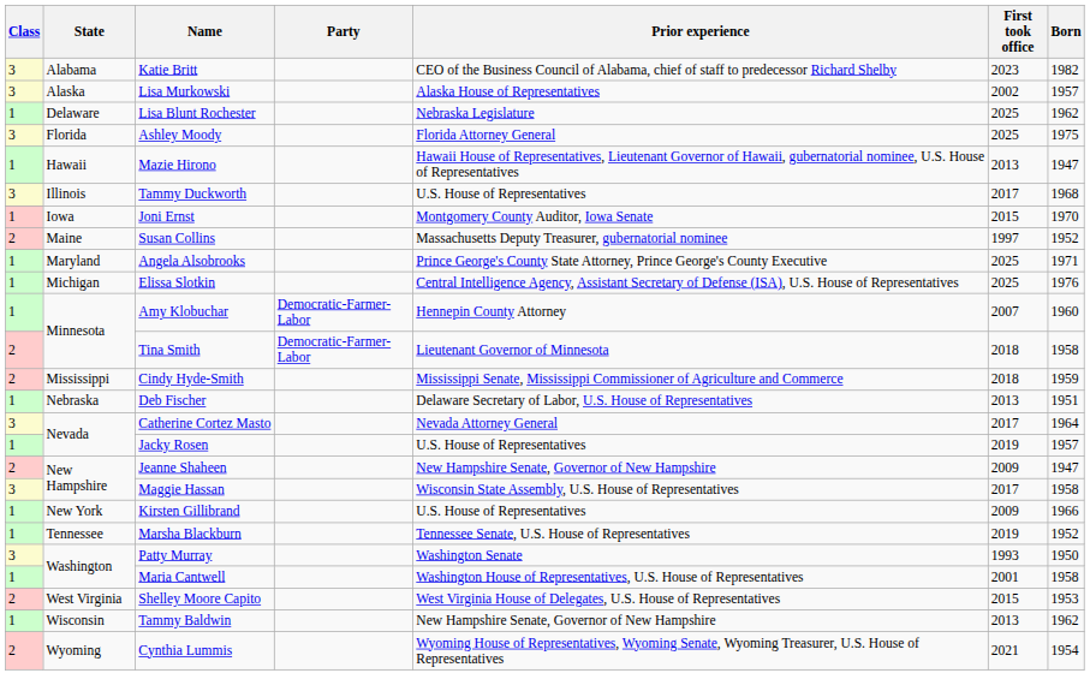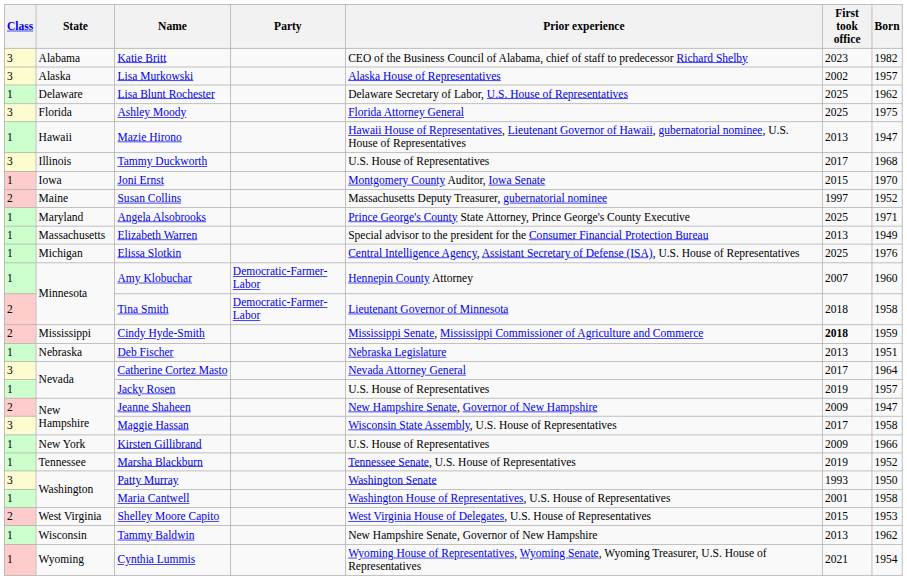 <table class="sortable wikitable sticky-header-multi">
 <tr valign=center>
 <th><a href='#'>Class</a></th>
 <th>State</th>
 <th>Name</th>
 <th>Party</th>
 <th>Prior experience</th>
 <th>First took<br>office</th>
 <th>Born</th>
 </tr>
 <tr>
 <td style="background:#fcfccf;">3</td>
 <td>Alabama</td>
 <td nowrap><a href='#'>Katie Britt</a></td>
 <td></td>
 <td>CEO of the Business Council of Alabama, chief of staff to predecessor <a href='#'>Richard Shelby</a></td>
 <td>2023<br></td>
 <td>1982</td>
 </tr>
 <tr>
 <td style="background:#fcfccf;">3</td>
 <td>Alaska</td>
 <td nowrap><a href='#'>Lisa Murkowski</a></td>
 <td></td>
 <td><a href='#'>Alaska House of Representatives</a></td>
 <td>2002<br></td>
 <td>1957</td>
 </tr>
 <tr>
 <td style="background:#cfc;">1</td>
 <td>Delaware</td>
 <td nowrap><a href='#'>Lisa Blunt Rochester</a></td>
 <td></td>
-<td><a href='#'>Nebraska Legislature</a></td>
+<td>Delaware Secretary of Labor, <a href='#'>U.S. House of Representatives</a></td>
 <td>2025<br></td>
 <td>1962</td>
 </tr>
 <tr>
 <td style="background:#fcfccf;">3</td>
 <td>Florida</td>
 <td nowrap><a href='#'>Ashley Moody</a></td>
 <td></td>
 <td><a href='#'>Florida Attorney General</a></td>
 <td>2025<br></td>
 <td>1975</td>
 </tr>
 <tr>
 <td style="background:#cfc;">1</td>
 <td>Hawaii</td>
 <td nowrap><a href='#'>Mazie Hirono</a></td>
 <td></td>
 <td><a href='#'>Hawaii House of Representatives</a>, <a href='#'>Lieutenant Governor of Hawaii</a>, <a href='#'>gubernatorial nominee</a>, U.S. House of Representatives</td>
 <td>2013<br></td>
 <td>1947</td>
 </tr>
 <tr>
 <td style="background:#fcfccf;">3</td>
 <td>Illinois</td>
 <td nowrap><a href='#'>Tammy Duckworth</a></td>
 <td></td>
 <td>U.S. House of Representatives</td>
 <td>2017<br></td>
 <td>1968</td>
 </tr>
 <tr>
 <td style="background:#fcc;">1</td>
 <td>Iowa</td>
 <td nowrap><a href='#'>Joni Ernst</a></td>
 <td></td>
 <td><a href='#'>Montgomery County</a> Auditor, <a href='#'>Iowa Senate</a></td>
 <td>2015<br></td>
 <td>1970</td>
 </tr>
 <tr>
 <td style="background:#fcc;">2</td>
 <td>Maine</td>
 <td nowrap><a href='#'>Susan Collins</a></td>
 <td></td>
 <td>Massachusetts Deputy Treasurer, <a href='#'>gubernatorial nominee</a></td>
 <td>1997<br></td>
 <td>1952</td>
 </tr>
 <tr>
 <td style="background:#cfc;">1</td>
 <td>Maryland</td>
 <td nowrap><a href='#'>Angela Alsobrooks</a></td>
 <td></td>
 <td><a href='#'>Prince George's County</a> State Attorney, Prince George's County Executive</td>
 <td>2025<br></td>
 <td>1971</td>
 </tr>
 <tr>
 <td style="background:#cfc;">1</td>
+<td>Massachusetts</td>
+<td nowrap><a href='#'>Elizabeth Warren</a></td>
+<td></td>
+<td>Special advisor to the president for the <a href='#'>Consumer Financial Protection Bureau</a></td>
+<td>2013<br></td>
+<td>1949</td>
+</tr>
+<tr>
+<td style="background:#cfc;">1</td>
 <td>Michigan</td>
 <td nowrap><a href='#'>Elissa Slotkin</a></td>
 <td></td>
 <td><a href='#'>Central Intelligence Agency</a>, <a href='#'>Assistant Secretary of Defense (ISA)</a>, U.S. House of Representatives</td>
 <td>2025<br></td>
 <td>1976</td>
 </tr>
 <tr>
 <td style="background:#cfc;">1</td>
 <td rowspan=2>Minnesota</td>
 <td nowrap><a href='#'>Amy Klobuchar</a></td>
 <td><a href='#'>Democratic-Farmer-Labor</a></td>
 <td><a href='#'>Hennepin County</a> Attorney</td>
 <td>2007<br></td>
 <td>1960</td>
 </tr>
 <tr>
 <td style="background:#fcc;">2</td>
 <td nowrap><a href='#'>Tina Smith</a></td>
 <td><a href='#'>Democratic-Farmer-Labor</a></td>
 <td><a href='#'>Lieutenant Governor of Minnesota</a></td>
 <td>2018<br></td>
 <td>1958</td>
 </tr>
 <tr>
 <td style="background:#fcc;">2</td>
 <td>Mississippi</td>
 <td nowrap><a href='#'>Cindy Hyde-Smith</a></td>
 <td></td>
 <td><a href='#'>Mississippi Senate</a>, <a href='#'>Mississippi Commissioner of Agriculture and Commerce</a></td>
-<td>2018<br></td>
+<td><strong>2018<br></strong></td>
 <td>1959</td>
 </tr>
 <tr>
 <td style="background:#cfc;">1</td>
 <td>Nebraska</td>
 <td nowrap><a href='#'>Deb Fischer</a></td>
 <td></td>
-<td>Delaware Secretary of Labor, <a href='#'>U.S. House of Representatives</a></td>
+<td><a href='#'>Nebraska Legislature</a></td>
 <td>2013<br></td>
 <td>1951</td>
 </tr>
 <tr>
 <td style="background:#fcfccf;">3</td>
 <td rowspan=2>Nevada</td>
 <td nowrap><a href='#'>Catherine Cortez Masto</a></td>
 <td></td>
 <td><a href='#'>Nevada Attorney General</a></td>
 <td>2017<br></td>
 <td>1964</td>
 </tr>
 <tr>
 <td style="background:#cfc;">1</td>
 <td nowrap><a href='#'>Jacky Rosen</a></td>
 <td></td>
 <td>U.S. House of Representatives</td>
 <td>2019<br></td>
 <td>1957</td>
 </tr>
 <tr>
 <td style="background:#fcc;">2</td>
 <td rowspan=2>New Hampshire</td>
 <td nowrap><a href='#'>Jeanne Shaheen</a></td>
 <td></td>
 <td><a href='#'>New Hampshire Senate</a>, <a href='#'>Governor of New Hampshire</a></td>
 <td>2009<br></td>
 <td>1947</td>
 </tr>
 <tr>
 <td style="background:#fcfccf;">3</td>
 <td nowrap><a href='#'>Maggie Hassan</a></td>
 <td></td>
 <td><a href='#'>Wisconsin State Assembly</a>, U.S. House of Representatives</td>
 <td>2017<br></td>
 <td>1958</td>
 </tr>
 <tr>
 <td style="background:#cfc;">1</td>
 <td>New York</td>
 <td nowrap><a href='#'>Kirsten Gillibrand</a></td>
 <td></td>
 <td>U.S. House of Representatives</td>
 <td>2009<br></td>
 <td>1966</td>
 </tr>
 <tr>
 <td style="background:#cfc;">1</td>
 <td>Tennessee</td>
 <td nowrap><a href='#'>Marsha Blackburn</a></td>
 <td></td>
 <td><a href='#'>Tennessee Senate</a>, U.S. House of Representatives</td>
 <td>2019<br></td>
 <td>1952</td>
 </tr>
 <tr>
 <td style="background:#fcfccf;">3</td>
 <td rowspan=2>Washington</td>
 <td nowrap><a href='#'>Patty Murray</a></td>
 <td></td>
 <td><a href='#'>Washington Senate</a></td>
 <td>1993<br></td>
 <td>1950</td>
 </tr>
 <tr>
 <td style="background:#cfc;">1</td>
 <td nowrap><a href='#'>Maria Cantwell</a></td>
 <td></td>
 <td><a href='#'>Washington House of Representatives</a>, U.S. House of Representatives</td>
 <td>2001<br></td>
 <td>1958</td>
 </tr>
 <tr>
 <td style="background:#fcc;">2</td>
 <td>West Virginia</td>
 <td nowrap><a href='#'>Shelley Moore Capito</a></td>
 <td></td>
 <td><a href='#'>West Virginia House of Delegates</a>, U.S. House of Representatives</td>
 <td>2015<br></td>
 <td>1953</td>
 </tr>
 <tr>
 <td style="background:#cfc;">1</td>
 <td>Wisconsin</td>
 <td nowrap><a href='#'>Tammy Baldwin</a></td>
 <td></td>
 <td>New Hampshire Senate, Governor of New Hampshire</td>
 <td>2013<br></td>
 <td>1962</td>
 </tr>
 <tr>
-<td style="background:#fcc;">2</td>
+<td style="background:#fcc;">1</td>
 <td>Wyoming</td>
 <td nowrap><a href='#'>Cynthia Lummis</a></td>
 <td></td>
 <td><a href='#'>Wyoming House of Representatives</a>, <a href='#'>Wyoming Senate</a>, Wyoming Treasurer, U.S. House of Representatives</td>
 <td>2021<br></td>
 <td>1954</td>
 </tr>
 </table>
